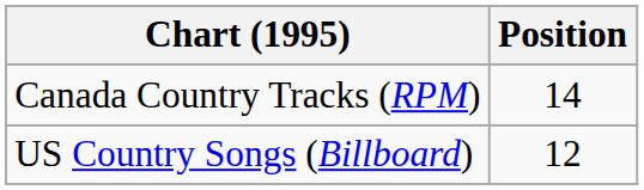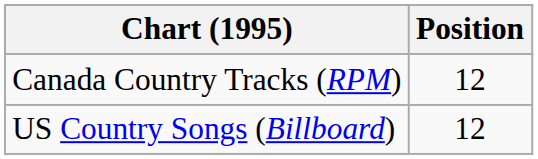 <table class="wikitable sortable">
 <tr>
 <th scope="col">Chart (1995)</th>
 <th scope="col">Position</th>
 </tr>
 <tr>
 <td>Canada Country Tracks (<em><a href='#'>RPM</a></em>)</td>
-<td align="center">14</td>
+<td align="center">12</td>
 </tr>
 <tr>
 <td>US <a href='#'>Country Songs</a> (<em><a href='#'>Billboard</a></em>)</td>
 <td align="center">12</td>
 </tr>
 </table>
